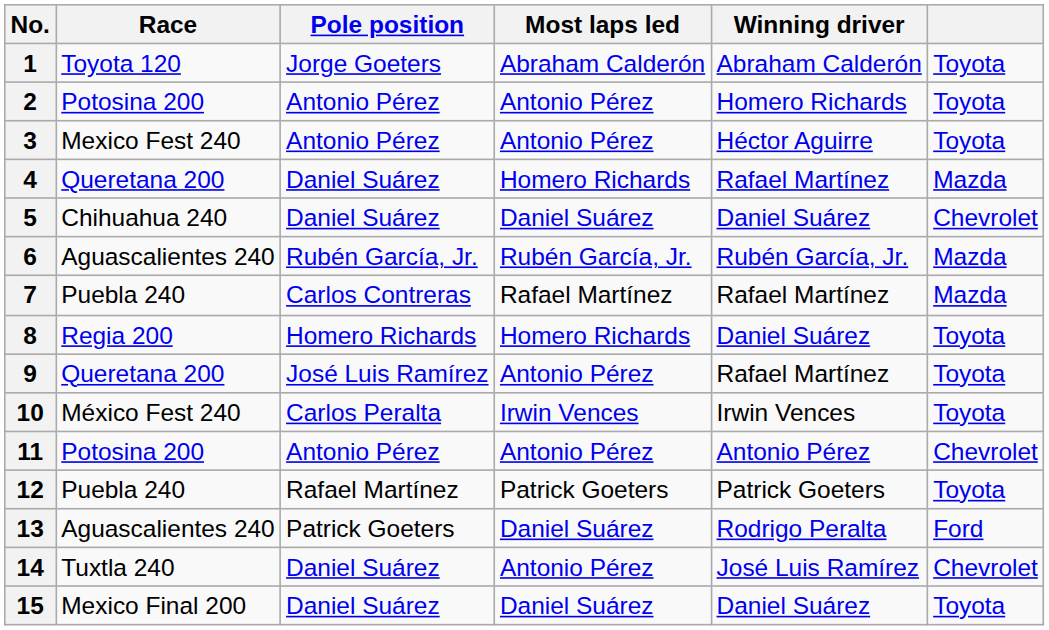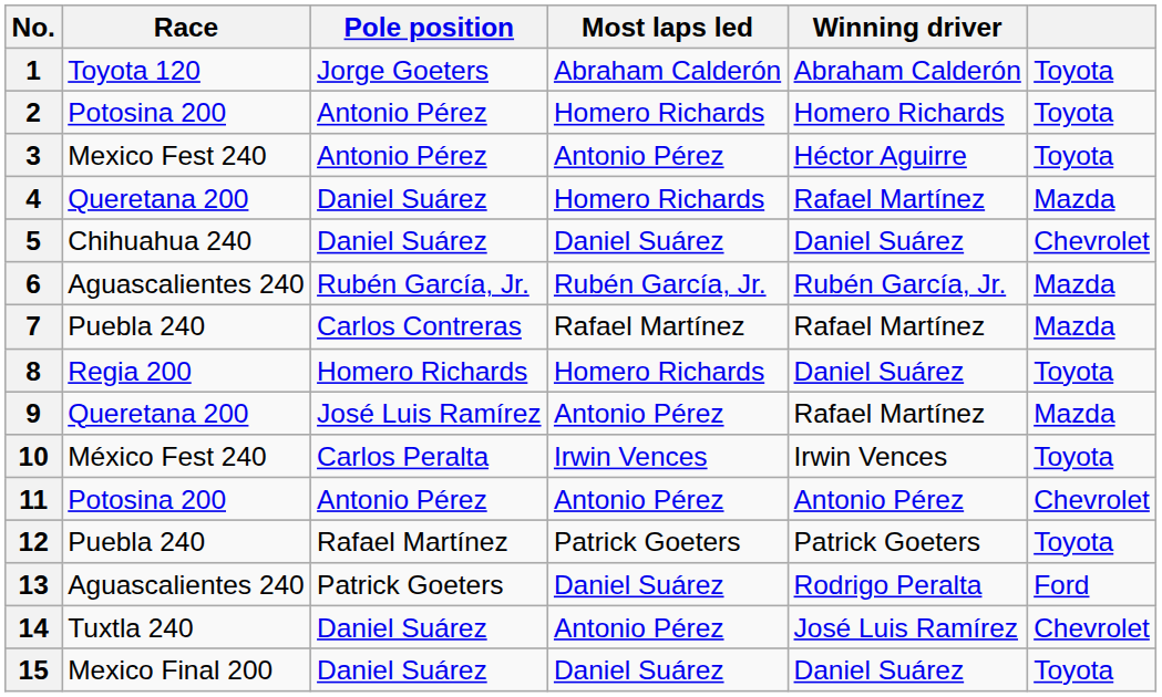 <table class="wikitable sortable" style="font-size:95%">
 <tr>
 <th>No.</th>
 <th>Race</th>
 <th><a href='#'>Pole position</a></th>
 <th>Most laps led</th>
 <th>Winning driver</th>
 <th></th>
 </tr>
 <tr>
 <th>1</th>
 <td><a href='#'>Toyota 120</a></td>
 <td><a href='#'>Jorge Goeters</a></td>
 <td><a href='#'>Abraham Calderón</a></td>
 <td><a href='#'>Abraham Calderón</a></td>
 <td><a href='#'>Toyota</a></td>
 </tr>
 <tr>
 <th>2</th>
 <td><a href='#'>Potosina 200</a></td>
 <td><a href='#'>Antonio Pérez</a></td>
-<td><a href='#'>Antonio Pérez</a></td>
+<td><a href='#'>Homero Richards</a></td>
 <td><a href='#'>Homero Richards</a></td>
 <td><a href='#'>Toyota</a></td>
 </tr>
 <tr>
 <th>3</th>
 <td>Mexico Fest 240</td>
 <td><a href='#'>Antonio Pérez</a></td>
 <td><a href='#'>Antonio Pérez</a></td>
 <td><a href='#'>Héctor Aguirre</a></td>
 <td><a href='#'>Toyota</a></td>
 </tr>
 <tr>
 <th>4</th>
 <td><a href='#'>Queretana 200</a></td>
 <td><a href='#'>Daniel Suárez</a></td>
 <td><a href='#'>Homero Richards</a></td>
 <td><a href='#'>Rafael Martínez</a></td>
 <td><a href='#'>Mazda</a></td>
 </tr>
 <tr>
 <th>5</th>
 <td>Chihuahua 240</td>
 <td><a href='#'>Daniel Suárez</a></td>
 <td><a href='#'>Daniel Suárez</a></td>
 <td><a href='#'>Daniel Suárez</a></td>
 <td><a href='#'>Chevrolet</a></td>
 </tr>
 <tr>
 <th>6</th>
 <td>Aguascalientes 240</td>
 <td><a href='#'>Rubén García, Jr.</a></td>
 <td><a href='#'>Rubén García, Jr.</a></td>
 <td><a href='#'>Rubén García, Jr.</a></td>
 <td><a href='#'>Mazda</a></td>
 </tr>
 <tr>
 <th>7</th>
 <td>Puebla 240</td>
 <td><a href='#'>Carlos Contreras</a></td>
 <td>Rafael Martínez</td>
 <td>Rafael Martínez</td>
 <td><a href='#'>Mazda</a></td>
 </tr>
 <tr>
 <th>8</th>
 <td><a href='#'>Regia 200</a></td>
 <td><a href='#'>Homero Richards</a></td>
 <td><a href='#'>Homero Richards</a></td>
 <td><a href='#'>Daniel Suárez</a></td>
 <td><a href='#'>Toyota</a></td>
 </tr>
 <tr>
 <th>9</th>
 <td><a href='#'>Queretana 200</a></td>
 <td><a href='#'>José Luis Ramírez</a></td>
 <td><a href='#'>Antonio Pérez</a></td>
 <td>Rafael Martínez</td>
-<td><a href='#'>Toyota</a></td>
+<td><a href='#'>Mazda</a></td>
 </tr>
 <tr>
 <th>10</th>
 <td>México Fest 240</td>
 <td><a href='#'>Carlos Peralta</a></td>
 <td><a href='#'>Irwin Vences</a></td>
 <td>Irwin Vences</td>
 <td><a href='#'>Toyota</a></td>
 </tr>
 <tr>
 <th>11</th>
 <td><a href='#'>Potosina 200</a></td>
 <td><a href='#'>Antonio Pérez</a></td>
 <td><a href='#'>Antonio Pérez</a></td>
 <td><a href='#'>Antonio Pérez</a></td>
 <td><a href='#'>Chevrolet</a></td>
 </tr>
 <tr>
 <th>12</th>
 <td>Puebla 240</td>
 <td>Rafael Martínez</td>
 <td>Patrick Goeters</td>
 <td>Patrick Goeters</td>
 <td><a href='#'>Toyota</a></td>
 </tr>
 <tr>
 <th>13</th>
 <td>Aguascalientes 240</td>
 <td>Patrick Goeters</td>
 <td><a href='#'>Daniel Suárez</a></td>
 <td><a href='#'>Rodrigo Peralta</a></td>
 <td><a href='#'>Ford</a></td>
 </tr>
 <tr>
 <th>14</th>
 <td>Tuxtla 240</td>
 <td><a href='#'>Daniel Suárez</a></td>
 <td><a href='#'>Antonio Pérez</a></td>
 <td><a href='#'>José Luis Ramírez</a></td>
 <td><a href='#'>Chevrolet</a></td>
 </tr>
 <tr>
 <th>15</th>
 <td>Mexico Final 200</td>
 <td><a href='#'>Daniel Suárez</a></td>
 <td><a href='#'>Daniel Suárez</a></td>
 <td><a href='#'>Daniel Suárez</a></td>
 <td><a href='#'>Toyota</a></td>
 </tr>
 </table>
